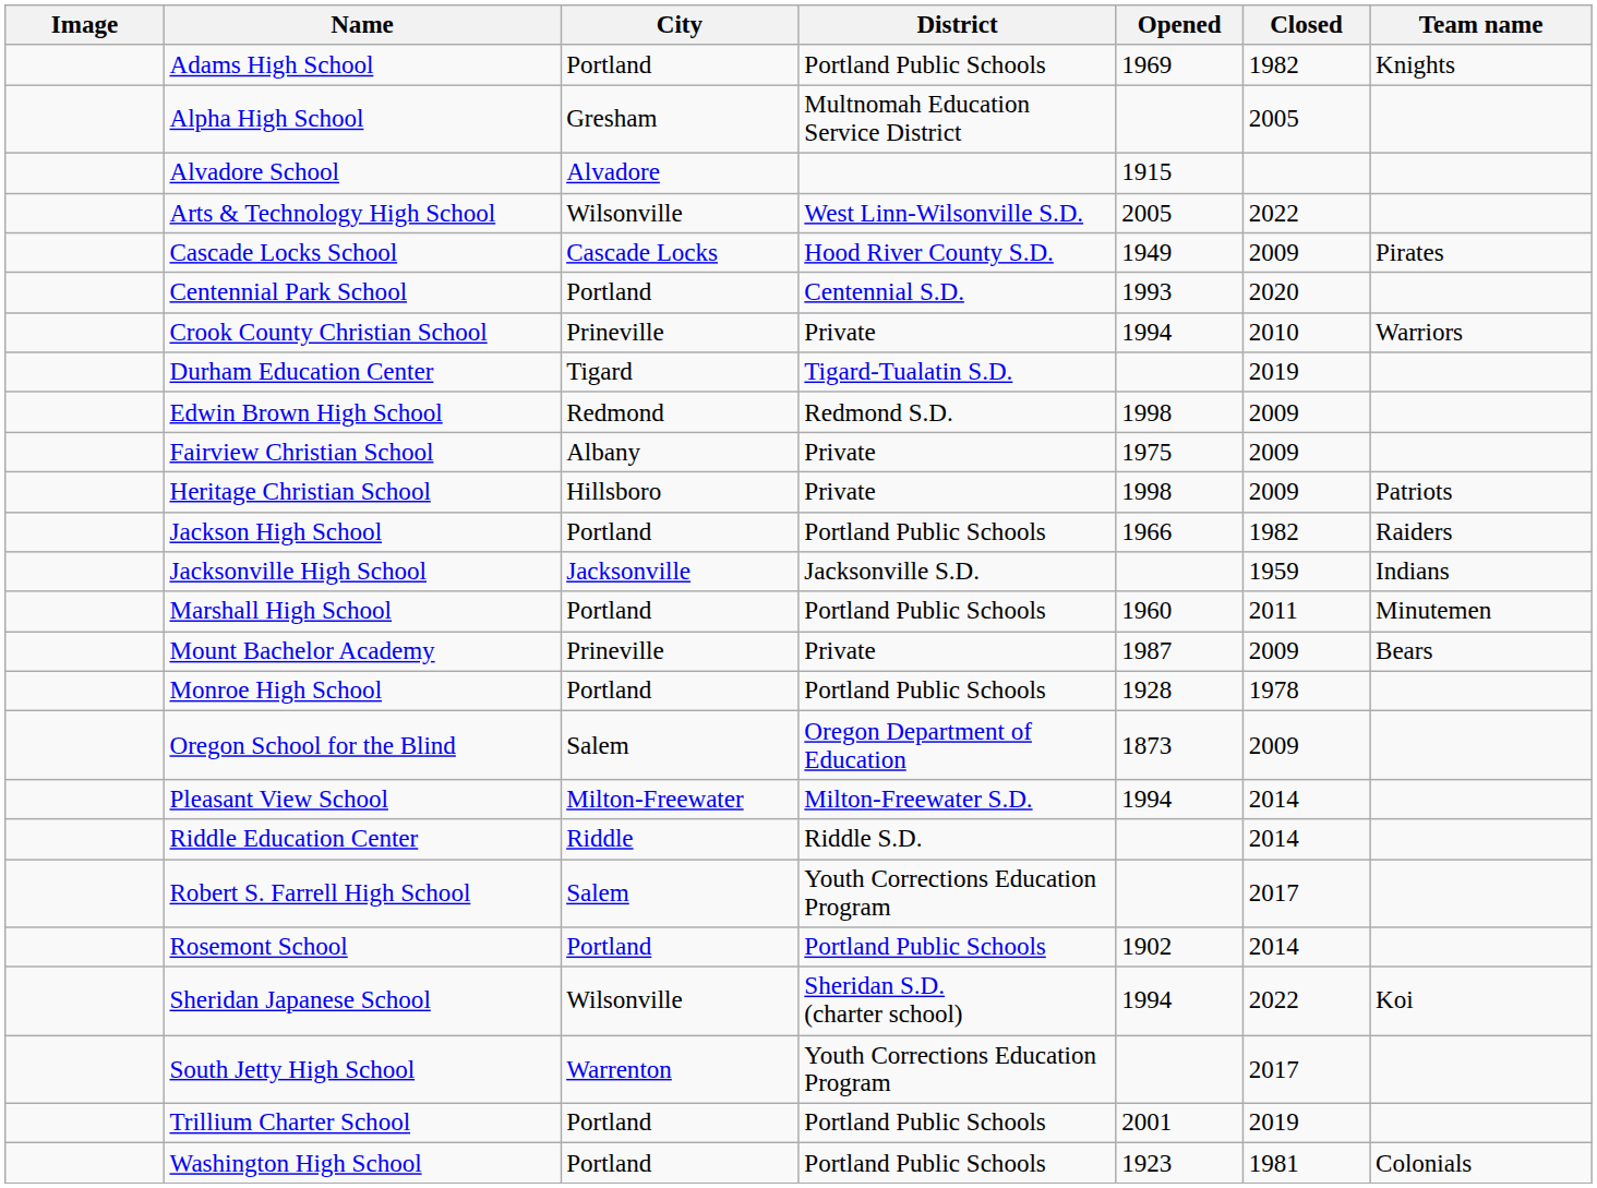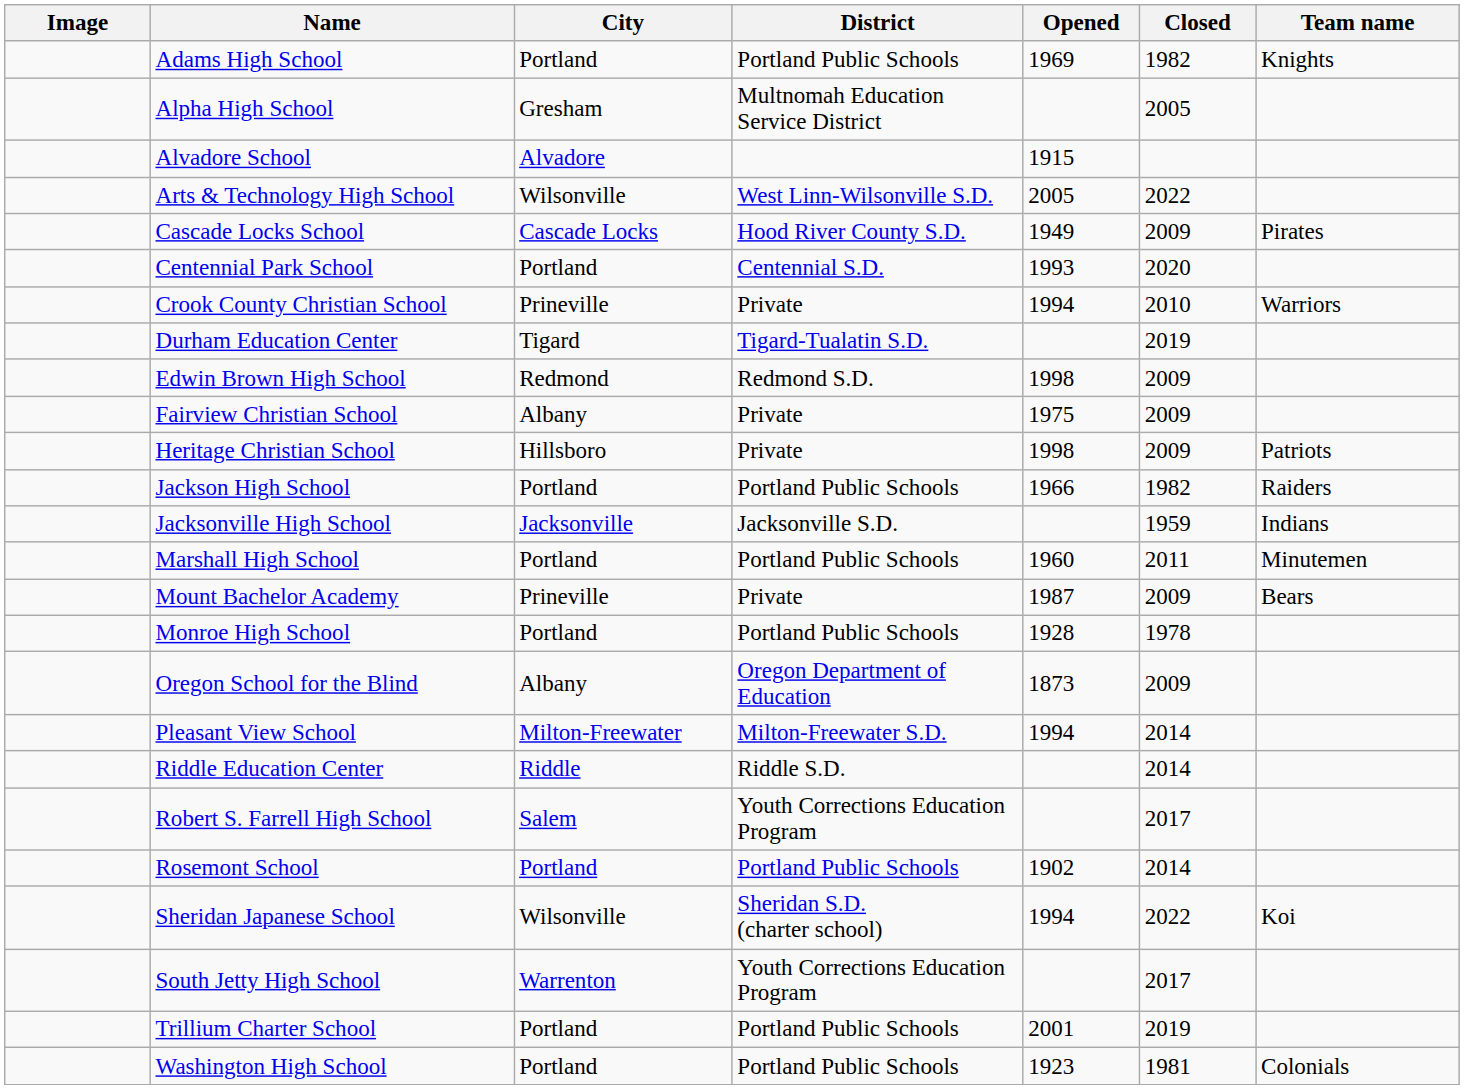 <table class="wikitable sortable" style="width:80%">
 <tr>
 <th width="10%">Image</th>
 <th width="25%">Name</th>
 <th width="15%">City</th>
 <th width="20%">District</th>
 <th width="8%">Opened</th>
 <th width="8%">Closed</th>
 <th width="*%">Team name</th>
 </tr>
 <tr>
 <td></td>
 <td><a href='#'>Adams High School</a></td>
 <td>Portland</td>
 <td>Portland Public Schools</td>
 <td>1969</td>
 <td>1982</td>
 <td>Knights</td>
 </tr>
 <tr>
 <td></td>
 <td><a href='#'>Alpha High School</a></td>
 <td>Gresham</td>
 <td>Multnomah Education Service District</td>
 <td></td>
 <td>2005</td>
 <td></td>
 </tr>
 <tr>
 <td style="text-align:center;"></td>
 <td><a href='#'>Alvadore School</a></td>
 <td><a href='#'>Alvadore</a></td>
 <td></td>
 <td>1915</td>
 <td></td>
 <td></td>
 </tr>
 <tr>
 <td></td>
 <td><a href='#'>Arts & Technology High School</a></td>
 <td>Wilsonville</td>
 <td><a href='#'>West Linn-Wilsonville S.D.</a></td>
 <td>2005</td>
 <td>2022</td>
 <td></td>
 </tr>
 <tr>
 <td style="text-align:center;"></td>
 <td><a href='#'>Cascade Locks School</a></td>
 <td><a href='#'>Cascade Locks</a></td>
 <td><a href='#'>Hood River County S.D.</a></td>
 <td>1949</td>
 <td>2009</td>
 <td>Pirates</td>
 </tr>
 <tr>
 <td></td>
 <td><a href='#'>Centennial Park School</a></td>
 <td>Portland</td>
 <td><a href='#'>Centennial S.D.</a></td>
 <td>1993</td>
 <td>2020</td>
 <td></td>
 </tr>
 <tr>
 <td style="text-align:center;"></td>
 <td><a href='#'>Crook County Christian School</a></td>
 <td>Prineville</td>
 <td>Private</td>
 <td>1994</td>
 <td>2010</td>
 <td>Warriors</td>
 </tr>
 <tr>
 <td></td>
 <td><a href='#'>Durham Education Center</a></td>
 <td>Tigard</td>
 <td><a href='#'>Tigard-Tualatin S.D.</a></td>
 <td></td>
 <td>2019</td>
 <td></td>
 </tr>
 <tr>
 <td></td>
 <td><a href='#'>Edwin Brown High School</a></td>
 <td>Redmond</td>
 <td>Redmond S.D.</td>
 <td>1998</td>
 <td>2009</td>
 <td></td>
 </tr>
 <tr>
 <td></td>
 <td><a href='#'>Fairview Christian School</a></td>
 <td>Albany</td>
 <td>Private</td>
 <td>1975</td>
 <td>2009</td>
 <td></td>
 </tr>
 <tr>
 <td style="text-align:center;"></td>
 <td><a href='#'>Heritage Christian School</a></td>
 <td>Hillsboro</td>
 <td>Private</td>
 <td>1998</td>
 <td>2009</td>
 <td>Patriots</td>
 </tr>
 <tr>
 <td style="text-align:center;"></td>
 <td><a href='#'>Jackson High School</a></td>
 <td>Portland</td>
 <td>Portland Public Schools</td>
 <td>1966</td>
 <td>1982</td>
 <td>Raiders</td>
 </tr>
 <tr>
 <td></td>
 <td><a href='#'>Jacksonville High School</a></td>
 <td><a href='#'>Jacksonville</a></td>
 <td>Jacksonville S.D.</td>
 <td></td>
 <td>1959</td>
 <td>Indians</td>
 </tr>
 <tr>
 <td style="text-align:center;"></td>
 <td><a href='#'>Marshall High School</a></td>
 <td>Portland</td>
 <td>Portland Public Schools</td>
 <td>1960</td>
 <td>2011</td>
 <td>Minutemen</td>
 </tr>
 <tr>
 <td style="text-align:center;"></td>
 <td><a href='#'>Mount Bachelor Academy</a></td>
 <td>Prineville</td>
 <td>Private</td>
 <td>1987</td>
 <td>2009</td>
 <td>Bears</td>
 </tr>
 <tr>
 <td style="text-align:center;"></td>
 <td><a href='#'>Monroe High School</a></td>
 <td>Portland</td>
 <td>Portland Public Schools</td>
 <td>1928</td>
 <td>1978</td>
 <td></td>
 </tr>
 <tr>
 <td style="text-align:center;"></td>
 <td><a href='#'>Oregon School for the Blind</a></td>
-<td>Salem</td>
+<td>Albany</td>
 <td><a href='#'>Oregon Department of Education</a></td>
 <td>1873</td>
 <td>2009</td>
 <td></td>
 </tr>
 <tr>
 <td></td>
 <td><a href='#'>Pleasant View School</a></td>
 <td><a href='#'>Milton-Freewater</a></td>
 <td><a href='#'>Milton-Freewater S.D.</a></td>
 <td>1994</td>
 <td>2014</td>
 <td></td>
 </tr>
 <tr>
 <td></td>
 <td><a href='#'>Riddle Education Center</a></td>
 <td><a href='#'>Riddle</a></td>
 <td>Riddle S.D.</td>
 <td></td>
 <td>2014</td>
 <td></td>
 </tr>
 <tr>
 <td></td>
 <td><a href='#'>Robert S. Farrell High School</a></td>
 <td><a href='#'>Salem</a></td>
 <td>Youth Corrections Education Program</td>
 <td></td>
 <td>2017</td>
 <td></td>
 </tr>
 <tr>
 <td></td>
 <td><a href='#'>Rosemont School</a></td>
 <td><a href='#'>Portland</a></td>
 <td><a href='#'>Portland Public Schools</a></td>
 <td>1902</td>
 <td>2014</td>
 <td></td>
 </tr>
 <tr>
 <td></td>
 <td><a href='#'>Sheridan Japanese School</a></td>
 <td>Wilsonville</td>
 <td><a href='#'>Sheridan S.D.</a><br>(charter school)</td>
 <td>1994</td>
 <td>2022</td>
 <td>Koi</td>
 </tr>
 <tr>
 <td></td>
 <td><a href='#'>South Jetty High School</a></td>
 <td><a href='#'>Warrenton</a></td>
 <td>Youth Corrections Education Program</td>
 <td></td>
 <td>2017</td>
 <td></td>
 </tr>
 <tr>
 <td></td>
 <td><a href='#'>Trillium Charter School</a></td>
 <td>Portland</td>
 <td>Portland Public Schools</td>
 <td>2001</td>
 <td>2019</td>
 <td></td>
 </tr>
 <tr>
 <td></td>
 <td><a href='#'>Washington High School</a></td>
 <td>Portland</td>
 <td>Portland Public Schools</td>
 <td>1923</td>
 <td>1981</td>
 <td>Colonials</td>
 </tr>
 </table>
